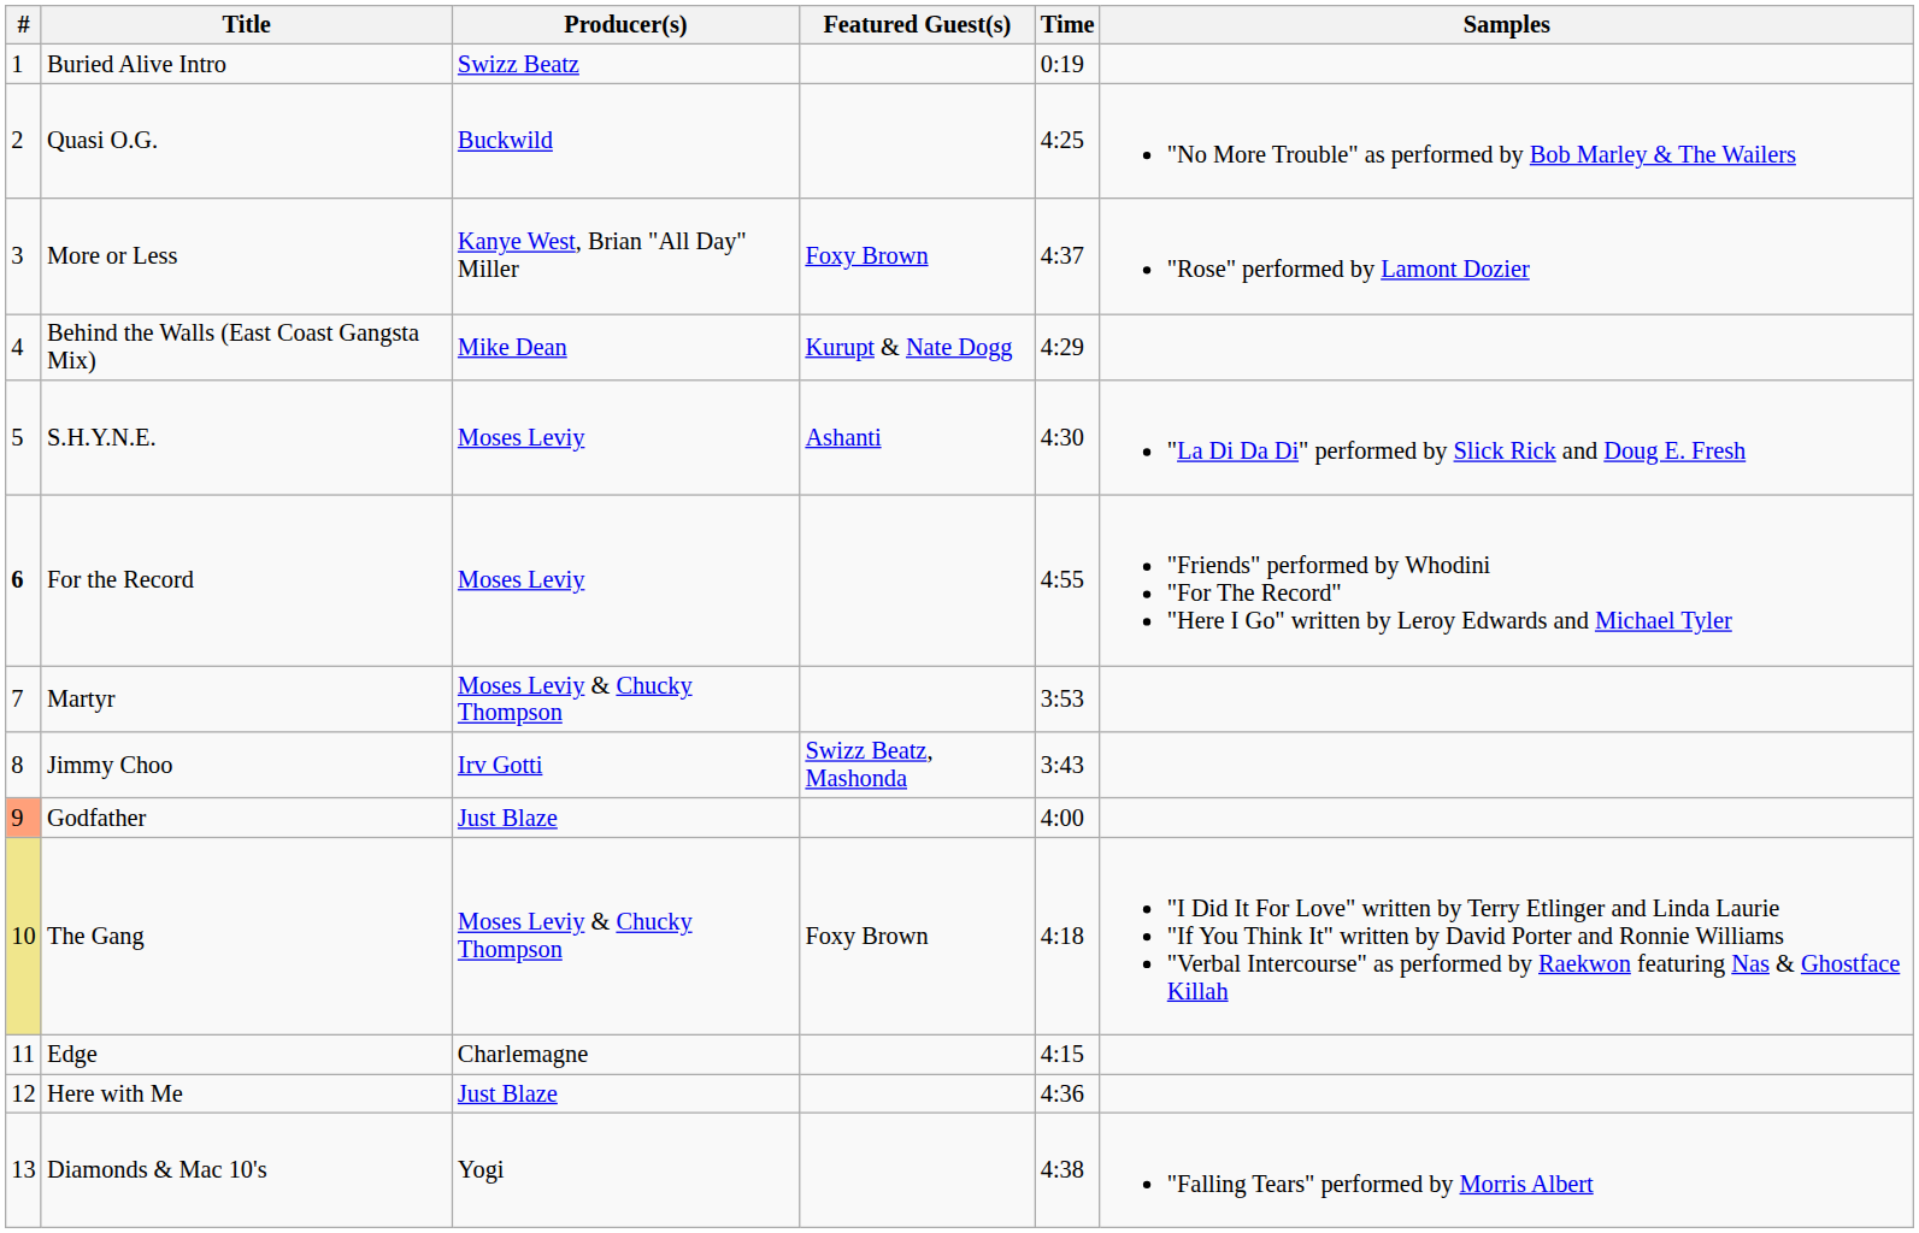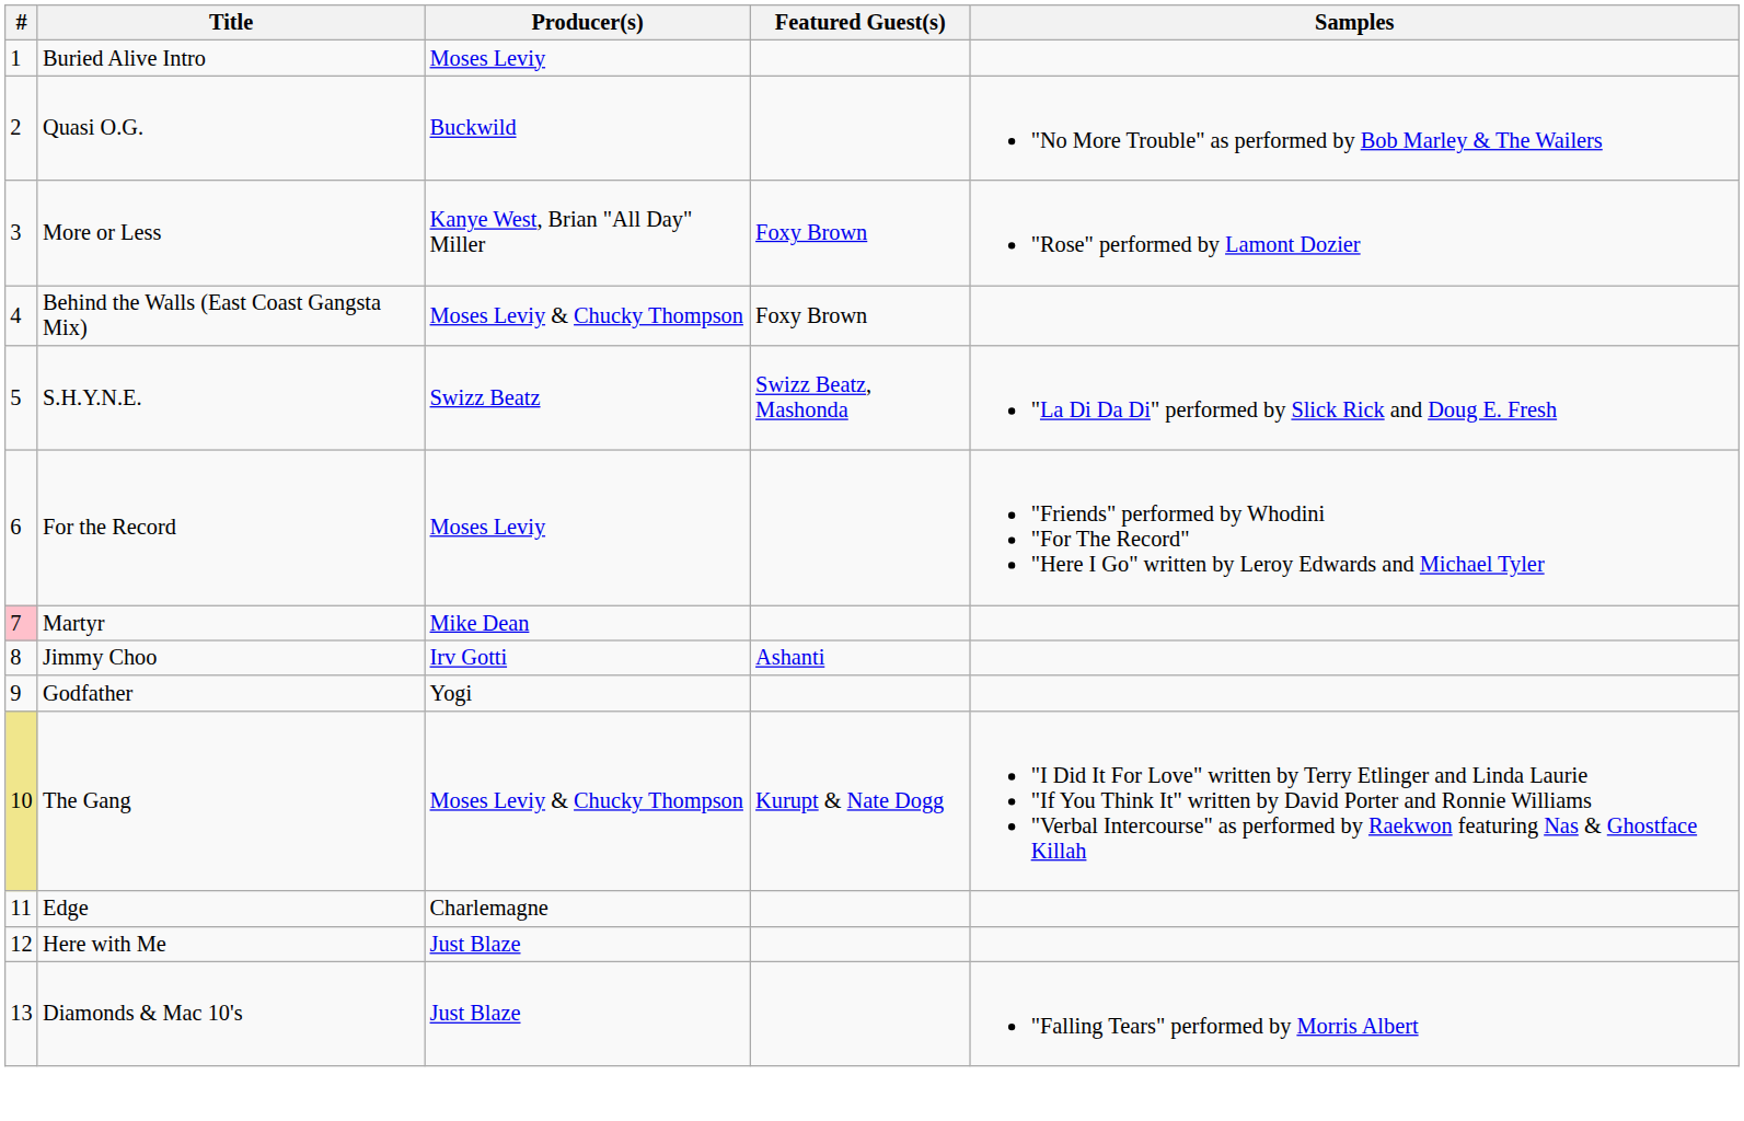 <table class="wikitable">
 <tr>
 <th>#</th>
 <th>Title</th>
 <th>Producer(s)</th>
 <th>Featured Guest(s)</th>
-<th>Time</th>
 <th>Samples</th>
 </tr>
 <tr>
 <td>1</td>
 <td>Buried Alive Intro</td>
-<td><a href='#'>Swizz Beatz</a></td>
+<td><a href='#'>Moses Leviy</a></td>
 <td></td>
-<td>0:19</td>
 <td></td>
 </tr>
 <tr>
 <td>2</td>
 <td>Quasi O.G.</td>
 <td><a href='#'>Buckwild</a></td>
 <td></td>
-<td>4:25</td>
 <td><br><ul><li>"No More Trouble" as performed by <a href='#'>Bob Marley & The Wailers</a></li></ul></td>
 </tr>
 <tr>
 <td>3</td>
 <td>More or Less</td>
 <td><a href='#'>Kanye West</a>, Brian "All Day" Miller</td>
 <td><a href='#'>Foxy Brown</a></td>
-<td>4:37</td>
 <td><br><ul><li>"Rose" performed by <a href='#'>Lamont Dozier</a></li></ul></td>
 </tr>
 <tr>
 <td>4</td>
 <td>Behind the Walls (East Coast Gangsta Mix)</td>
-<td><a href='#'>Mike Dean</a></td>
-<td><a href='#'>Kurupt</a> & <a href='#'>Nate Dogg</a></td>
-<td>4:29</td>
+<td><a href='#'>Moses Leviy</a> & <a href='#'>Chucky Thompson</a></td>
+<td>Foxy Brown</td>
 <td></td>
 </tr>
 <tr>
 <td>5</td>
 <td>S.H.Y.N.E.</td>
-<td><a href='#'>Moses Leviy</a></td>
-<td><a href='#'>Ashanti</a></td>
-<td>4:30</td>
+<td><a href='#'>Swizz Beatz</a></td>
+<td><a href='#'>Swizz Beatz</a>, <a href='#'>Mashonda</a></td>
 <td><br><ul><li>"<a href='#'>La Di Da Di</a>" performed by <a href='#'>Slick Rick</a> and <a href='#'>Doug E. Fresh</a></li></ul></td>
 </tr>
 <tr>
-<td><strong>6</strong></td>
+<td>6</td>
 <td>For the Record</td>
 <td><a href='#'>Moses Leviy</a></td>
 <td></td>
-<td>4:55</td>
 <td><br><ul><li>"Friends" performed by Whodini</li><li>"For The Record"</li><li>"Here I Go" written by Leroy Edwards and <a href='#'>Michael Tyler</a></li></ul></td>
 </tr>
 <tr>
-<td>7</td>
+<td style="background: pink;">7</td>
 <td>Martyr</td>
-<td><a href='#'>Moses Leviy</a> & <a href='#'>Chucky Thompson</a></td>
+<td><a href='#'>Mike Dean</a></td>
 <td></td>
-<td>3:53</td>
 <td></td>
 </tr>
 <tr>
 <td>8</td>
 <td>Jimmy Choo</td>
 <td><a href='#'>Irv Gotti</a></td>
-<td><a href='#'>Swizz Beatz</a>, <a href='#'>Mashonda</a></td>
-<td>3:43</td>
+<td><a href='#'>Ashanti</a></td>
 <td></td>
 </tr>
 <tr>
-<td style="background: lightsalmon;">9</td>
+<td>9</td>
 <td>Godfather</td>
-<td><a href='#'>Just Blaze</a></td>
+<td>Yogi</td>
 <td></td>
-<td>4:00</td>
 <td></td>
 </tr>
 <tr>
 <td style="background: khaki;">10</td>
 <td>The Gang</td>
 <td><a href='#'>Moses Leviy</a> & <a href='#'>Chucky Thompson</a></td>
-<td>Foxy Brown</td>
-<td>4:18</td>
+<td><a href='#'>Kurupt</a> & <a href='#'>Nate Dogg</a></td>
 <td><br><ul><li>"I Did It For Love" written by Terry Etlinger and Linda Laurie</li><li>"If You Think It" written by David Porter and Ronnie Williams</li><li>"Verbal Intercourse" as performed by <a href='#'>Raekwon</a> featuring <a href='#'>Nas</a> & <a href='#'>Ghostface Killah</a></li></ul></td>
 </tr>
 <tr>
 <td>11</td>
 <td>Edge</td>
 <td>Charlemagne</td>
 <td></td>
-<td>4:15</td>
 <td></td>
 </tr>
 <tr>
 <td>12</td>
 <td>Here with Me</td>
 <td><a href='#'>Just Blaze</a></td>
 <td></td>
-<td>4:36</td>
 <td></td>
 </tr>
 <tr>
 <td>13</td>
 <td>Diamonds & Mac 10's</td>
-<td>Yogi</td>
+<td><a href='#'>Just Blaze</a></td>
 <td></td>
-<td>4:38</td>
 <td><br><ul><li>"Falling Tears" performed by <a href='#'>Morris Albert</a></li></ul></td>
 </tr>
 </table>
